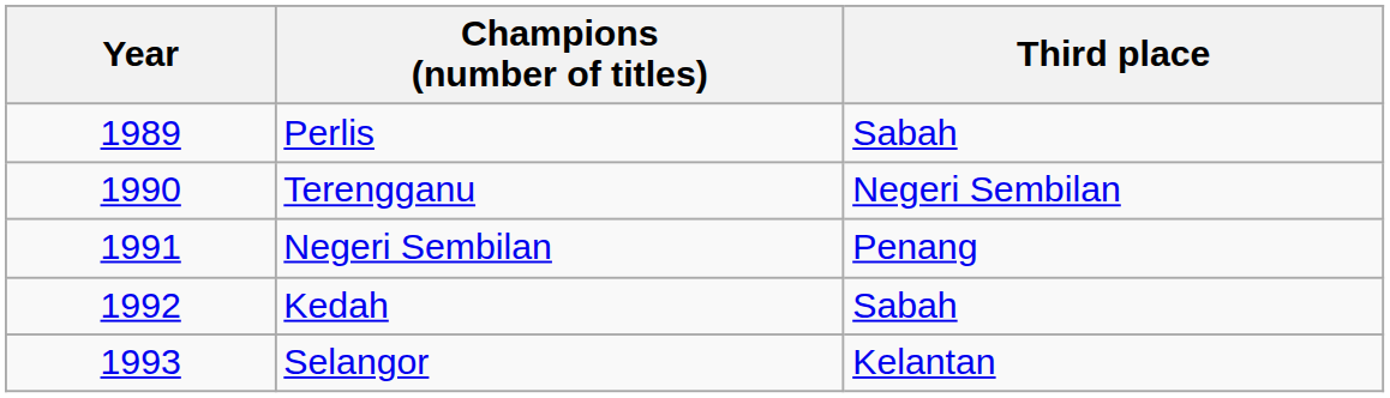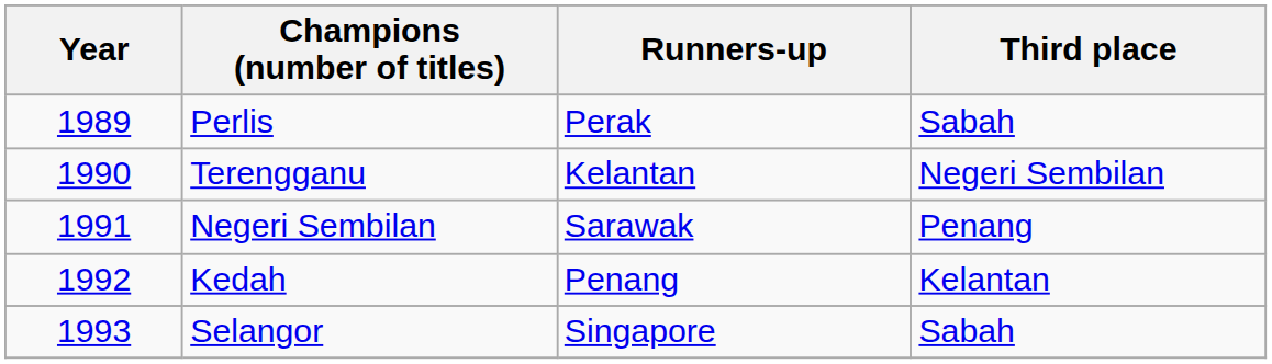 <table class="wikitable">
 <tr>
 <th style="width:9%;">Year</th>
 <th style="width:19%;">Champions<br>(number of titles)</th>
+<th style="width:18%;">Runners-up</th>
 <th style="width:18%;">Third place</th>
 </tr>
 <tr>
 <td align=center><a href='#'>1989</a></td>
 <td><a href='#'>Perlis</a></td>
+<td><a href='#'>Perak</a></td>
 <td><a href='#'>Sabah</a></td>
 </tr>
 <tr>
 <td align=center><a href='#'>1990</a></td>
 <td><a href='#'>Terengganu</a></td>
+<td><a href='#'>Kelantan</a></td>
 <td><a href='#'>Negeri Sembilan</a></td>
 </tr>
 <tr>
 <td align=center><a href='#'>1991</a></td>
 <td><a href='#'>Negeri Sembilan</a></td>
+<td><a href='#'>Sarawak</a></td>
 <td><a href='#'>Penang</a></td>
 </tr>
 <tr>
 <td align=center><a href='#'>1992</a></td>
 <td><a href='#'>Kedah</a></td>
-<td><a href='#'>Sabah</a></td>
+<td><a href='#'>Penang</a></td>
+<td><a href='#'>Kelantan</a></td>
 </tr>
 <tr>
 <td align=center><a href='#'>1993</a></td>
 <td><a href='#'>Selangor</a></td>
-<td><a href='#'>Kelantan</a></td>
+<td><a href='#'>Singapore</a></td>
+<td><a href='#'>Sabah</a></td>
 </tr>
 </table>
